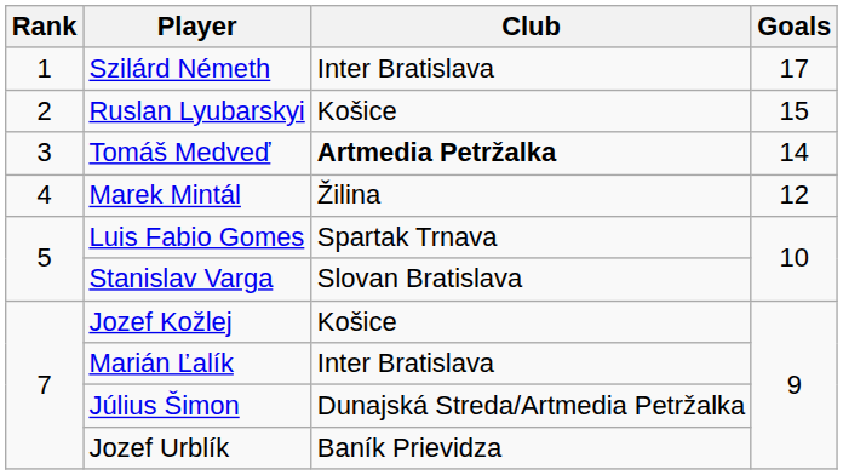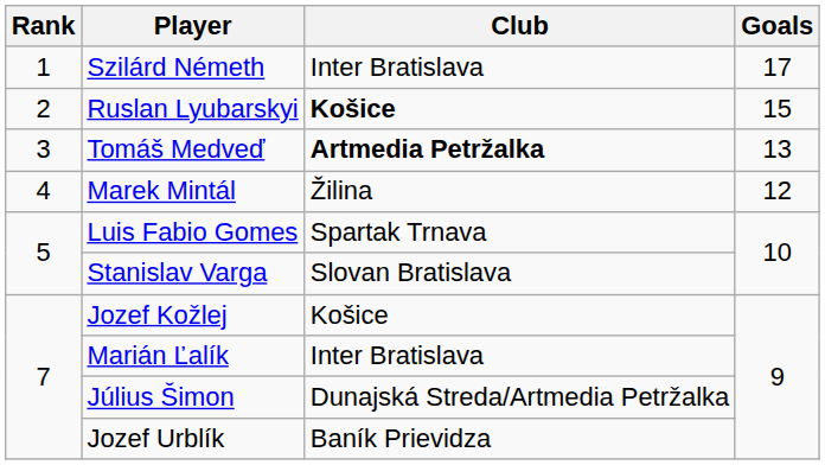 <table class="wikitable" style="text-align:center">
 <tr>
 <th>Rank</th>
 <th>Player</th>
 <th>Club</th>
 <th>Goals</th>
 </tr>
 <tr>
 <td>1</td>
 <td align="left"> <a href='#'>Szilárd Németh</a></td>
 <td align="left">Inter Bratislava</td>
 <td>17</td>
 </tr>
 <tr>
 <td>2</td>
 <td align="left"> <a href='#'>Ruslan Lyubarskyi</a></td>
-<td align="left">Košice</td>
+<td align="left"><strong>Košice</strong></td>
 <td>15</td>
 </tr>
 <tr>
 <td>3</td>
 <td align="left"> <a href='#'>Tomáš Medveď</a></td>
 <td align="left"><strong>Artmedia Petržalka</strong></td>
-<td>14</td>
+<td>13</td>
 </tr>
 <tr>
 <td>4</td>
 <td align="left"> <a href='#'>Marek Mintál</a></td>
 <td align="left">Žilina</td>
 <td>12</td>
 </tr>
 <tr>
 <td rowspan=2>5</td>
 <td align="left"> <a href='#'>Luis Fabio Gomes</a></td>
 <td align="left">Spartak Trnava</td>
 <td rowspan=2>10</td>
 </tr>
 <tr>
 <td align="left"> <a href='#'>Stanislav Varga</a></td>
 <td align="left">Slovan Bratislava</td>
 </tr>
 <tr>
 <td rowspan=4>7</td>
 <td align="left"> <a href='#'>Jozef Kožlej</a></td>
 <td align="left">Košice</td>
 <td rowspan=4>9</td>
 </tr>
 <tr>
 <td align="left"> <a href='#'>Marián Ľalík</a></td>
 <td align="left">Inter Bratislava</td>
 </tr>
 <tr>
 <td align="left"> <a href='#'>Július Šimon</a></td>
 <td align="left">Dunajská Streda/Artmedia Petržalka</td>
 </tr>
 <tr>
 <td align="left"> Jozef Urblík</td>
 <td align="left">Baník Prievidza</td>
 </tr>
 </table>
